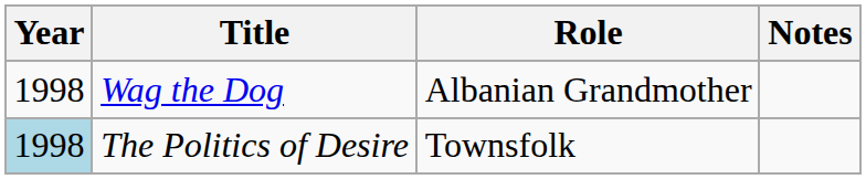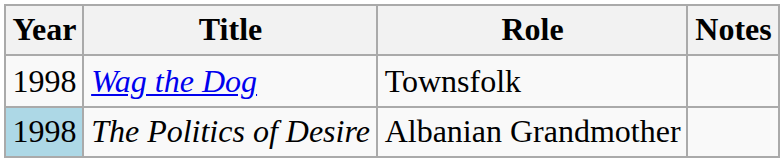 <table class="wikitable sortable">
 <tr>
 <th>Year</th>
 <th>Title</th>
 <th>Role</th>
 <th>Notes</th>
 </tr>
 <tr>
 <td>1998</td>
 <td><em><a href='#'>Wag the Dog</a></em></td>
-<td>Albanian Grandmother</td>
+<td>Townsfolk</td>
 <td></td>
 </tr>
 <tr>
 <td style="background: lightblue;">1998</td>
 <td><em>The Politics of Desire</em></td>
-<td>Townsfolk</td>
+<td>Albanian Grandmother</td>
 <td></td>
 </tr>
 </table>
